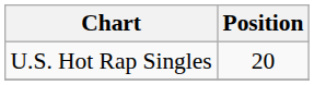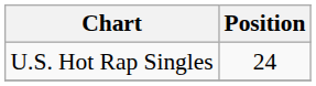 <table class="wikitable">
 <tr>
 <th>Chart</th>
 <th>Position</th>
 </tr>
 <tr>
 <td>U.S. Hot Rap Singles</td>
-<td align="center">20</td>
+<td align="center">24</td>
 </tr>
 <tr>
 </tr>
 </table>
